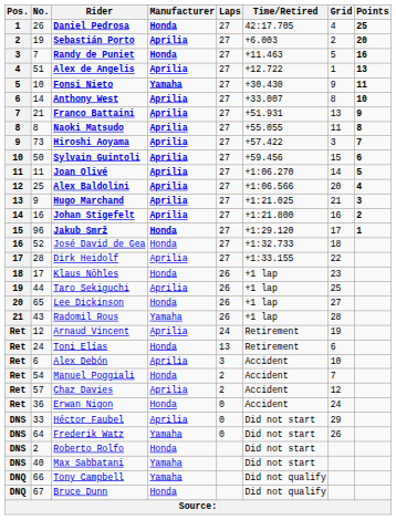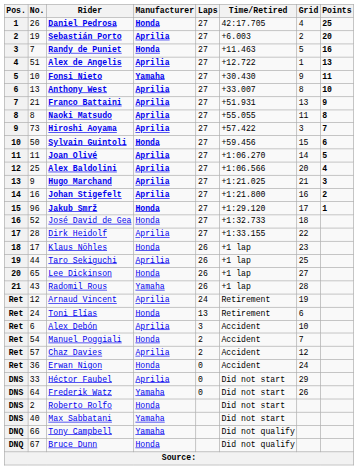 <table class="wikitable" style="font-size: 95%;">
 <tr>
 <th>Pos.</th>
 <th>No.</th>
 <th>Rider</th>
 <th>Manufacturer</th>
 <th>Laps</th>
 <th>Time/Retired</th>
 <th>Grid</th>
 <th>Points</th>
 </tr>
 <tr>
 <th>1</th>
 <td>26</td>
 <td> <strong><a href='#'>Daniel Pedrosa</a></strong></td>
 <td><strong><a href='#'>Honda</a></strong></td>
 <td>27</td>
 <td>42:17.705</td>
 <td>4</td>
 <td><strong>25</strong></td>
 </tr>
 <tr>
 <th>2</th>
 <td>19</td>
 <td> <strong><a href='#'>Sebastián Porto</a></strong></td>
 <td><strong><a href='#'>Aprilia</a></strong></td>
 <td>27</td>
 <td>+6.003</td>
 <td>2</td>
 <td><strong>20</strong></td>
 </tr>
 <tr>
 <th>3</th>
 <td>7</td>
 <td> <strong><a href='#'>Randy de Puniet</a></strong></td>
 <td><strong><a href='#'>Honda</a></strong></td>
 <td>27</td>
 <td>+11.463</td>
 <td>5</td>
 <td><strong>16</strong></td>
 </tr>
 <tr>
 <th>4</th>
 <td>51</td>
 <td> <strong><a href='#'>Alex de Angelis</a></strong></td>
 <td><strong><a href='#'>Aprilia</a></strong></td>
 <td>27</td>
 <td>+12.722</td>
 <td>1</td>
 <td><strong>13</strong></td>
 </tr>
 <tr>
 <th>5</th>
 <td>10</td>
 <td> <strong><a href='#'>Fonsi Nieto</a></strong></td>
 <td><strong><a href='#'>Yamaha</a></strong></td>
 <td>27</td>
 <td>+30.430</td>
 <td>9</td>
 <td><strong>11</strong></td>
 </tr>
 <tr>
 <th>6</th>
-<td>14</td>
+<td>13</td>
 <td> <strong><a href='#'>Anthony West</a></strong></td>
 <td><strong><a href='#'>Aprilia</a></strong></td>
 <td>27</td>
 <td>+33.007</td>
 <td>8</td>
 <td><strong>10</strong></td>
 </tr>
 <tr>
 <th>7</th>
 <td>21</td>
 <td> <strong><a href='#'>Franco Battaini</a></strong></td>
 <td><strong><a href='#'>Aprilia</a></strong></td>
 <td>27</td>
 <td>+51.931</td>
 <td>13</td>
 <td><strong>9</strong></td>
 </tr>
 <tr>
 <th>8</th>
 <td>8</td>
 <td> <strong><a href='#'>Naoki Matsudo</a></strong></td>
 <td><strong><a href='#'>Aprilia</a></strong></td>
 <td>27</td>
 <td>+55.055</td>
 <td>11</td>
 <td><strong>8</strong></td>
 </tr>
 <tr>
 <th>9</th>
 <td>73</td>
 <td> <strong><a href='#'>Hiroshi Aoyama</a></strong></td>
 <td><strong><a href='#'>Aprilia</a></strong></td>
 <td>27</td>
 <td>+57.422</td>
 <td>3</td>
 <td><strong>7</strong></td>
 </tr>
 <tr>
 <th>10</th>
 <td>50</td>
 <td> <strong><a href='#'>Sylvain Guintoli</a></strong></td>
-<td><strong><a href='#'>Aprilia</a></strong></td>
+<td><strong><a href='#'>Honda</a></strong></td>
 <td>27</td>
 <td>+59.456</td>
 <td>15</td>
 <td><strong>6</strong></td>
 </tr>
 <tr>
 <th>11</th>
 <td>11</td>
 <td> <strong><a href='#'>Joan Olivé</a></strong></td>
 <td><strong><a href='#'>Aprilia</a></strong></td>
 <td>27</td>
 <td>+1:06.270</td>
 <td>14</td>
 <td><strong>5</strong></td>
 </tr>
 <tr>
 <th>12</th>
 <td>25</td>
 <td> <strong><a href='#'>Alex Baldolini</a></strong></td>
 <td><strong><a href='#'>Aprilia</a></strong></td>
 <td>27</td>
 <td>+1:06.566</td>
 <td>20</td>
 <td><strong>4</strong></td>
 </tr>
 <tr>
 <th>13</th>
 <td>9</td>
 <td> <strong><a href='#'>Hugo Marchand</a></strong></td>
 <td><strong><a href='#'>Aprilia</a></strong></td>
 <td>27</td>
 <td>+1:21.025</td>
 <td>21</td>
 <td><strong>3</strong></td>
 </tr>
 <tr>
 <th>14</th>
 <td>16</td>
 <td> <strong><a href='#'>Johan Stigefelt</a></strong></td>
 <td><strong><a href='#'>Aprilia</a></strong></td>
 <td>27</td>
 <td>+1:21.800</td>
 <td>16</td>
 <td><strong>2</strong></td>
 </tr>
 <tr>
 <th>15</th>
 <td>96</td>
 <td> <strong><a href='#'>Jakub Smrž</a></strong></td>
 <td><strong><a href='#'>Honda</a></strong></td>
 <td>27</td>
 <td>+1:29.120</td>
 <td>17</td>
 <td><strong>1</strong></td>
 </tr>
 <tr>
 <th>16</th>
 <td>52</td>
 <td> <a href='#'>José David de Gea</a></td>
 <td><a href='#'>Honda</a></td>
 <td>27</td>
 <td>+1:32.733</td>
 <td>18</td>
 <td></td>
 </tr>
 <tr>
 <th>17</th>
 <td>28</td>
 <td> <a href='#'>Dirk Heidolf</a></td>
 <td><a href='#'>Aprilia</a></td>
 <td>27</td>
 <td>+1:33.155</td>
 <td>22</td>
 <td></td>
 </tr>
 <tr>
 <th>18</th>
 <td>17</td>
 <td> <a href='#'>Klaus Nöhles</a></td>
 <td><a href='#'>Honda</a></td>
 <td>26</td>
 <td>+1 lap</td>
 <td>23</td>
 <td></td>
 </tr>
 <tr>
 <th>19</th>
 <td>44</td>
 <td> <a href='#'>Taro Sekiguchi</a></td>
 <td><a href='#'>Aprilia</a></td>
 <td>26</td>
 <td>+1 lap</td>
 <td>25</td>
 <td></td>
 </tr>
 <tr>
 <th>20</th>
 <td>65</td>
 <td> <a href='#'>Lee Dickinson</a></td>
 <td><a href='#'>Honda</a></td>
 <td>26</td>
 <td>+1 lap</td>
 <td>27</td>
 <td></td>
 </tr>
 <tr>
 <th>21</th>
 <td>43</td>
 <td> <a href='#'>Radomil Rous</a></td>
 <td><a href='#'>Yamaha</a></td>
 <td>26</td>
 <td>+1 lap</td>
 <td>28</td>
 <td></td>
 </tr>
 <tr>
 <th>Ret</th>
 <td>12</td>
 <td> <a href='#'>Arnaud Vincent</a></td>
 <td><a href='#'>Aprilia</a></td>
 <td>24</td>
 <td>Retirement</td>
 <td>19</td>
 <td></td>
 </tr>
 <tr>
 <th>Ret</th>
 <td>24</td>
 <td> <a href='#'>Toni Elías</a></td>
 <td><a href='#'>Honda</a></td>
 <td>13</td>
 <td>Retirement</td>
 <td>6</td>
 <td></td>
 </tr>
 <tr>
 <th>Ret</th>
 <td>6</td>
 <td> <a href='#'>Alex Debón</a></td>
 <td><a href='#'>Aprilia</a></td>
 <td>3</td>
 <td>Accident</td>
 <td>10</td>
 <td></td>
 </tr>
 <tr>
 <th>Ret</th>
 <td>54</td>
 <td> <a href='#'>Manuel Poggiali</a></td>
 <td><a href='#'>Honda</a></td>
 <td>2</td>
 <td>Accident</td>
 <td>7</td>
 <td></td>
 </tr>
 <tr>
 <th>Ret</th>
 <td>57</td>
 <td> <a href='#'>Chaz Davies</a></td>
 <td><a href='#'>Aprilia</a></td>
 <td>2</td>
 <td>Accident</td>
 <td>12</td>
 <td></td>
 </tr>
 <tr>
 <th>Ret</th>
 <td>36</td>
 <td> <a href='#'>Erwan Nigon</a></td>
 <td><a href='#'>Honda</a></td>
 <td>0</td>
 <td>Accident</td>
 <td>24</td>
 <td></td>
 </tr>
 <tr>
 <th>DNS</th>
 <td>33</td>
 <td> <a href='#'>Héctor Faubel</a></td>
 <td><a href='#'>Aprilia</a></td>
 <td>0</td>
 <td>Did not start</td>
 <td>29</td>
 <td></td>
 </tr>
 <tr>
 <th>DNS</th>
 <td>64</td>
 <td> <a href='#'>Frederik Watz</a></td>
 <td><a href='#'>Yamaha</a></td>
 <td>0</td>
 <td>Did not start</td>
 <td>26</td>
 <td></td>
 </tr>
 <tr>
 <th>DNS</th>
 <td>2</td>
 <td> <a href='#'>Roberto Rolfo</a></td>
 <td><a href='#'>Honda</a></td>
 <td></td>
 <td>Did not start</td>
 <td></td>
 <td></td>
 </tr>
 <tr>
 <th>DNS</th>
 <td>40</td>
 <td> <a href='#'>Max Sabbatani</a></td>
 <td><a href='#'>Yamaha</a></td>
 <td></td>
 <td>Did not start</td>
 <td></td>
 <td></td>
 </tr>
 <tr>
 <th>DNQ</th>
 <td>66</td>
 <td> <a href='#'>Tony Campbell</a></td>
 <td><a href='#'>Yamaha</a></td>
 <td></td>
 <td>Did not qualify</td>
 <td></td>
 <td></td>
 </tr>
 <tr>
 <th>DNQ</th>
 <td>67</td>
 <td> <a href='#'>Bruce Dunn</a></td>
 <td><a href='#'>Honda</a></td>
 <td></td>
 <td>Did not qualify</td>
 <td></td>
 <td></td>
 </tr>
 <tr>
 <th colspan=8>Source:</th>
 </tr>
 </table>
